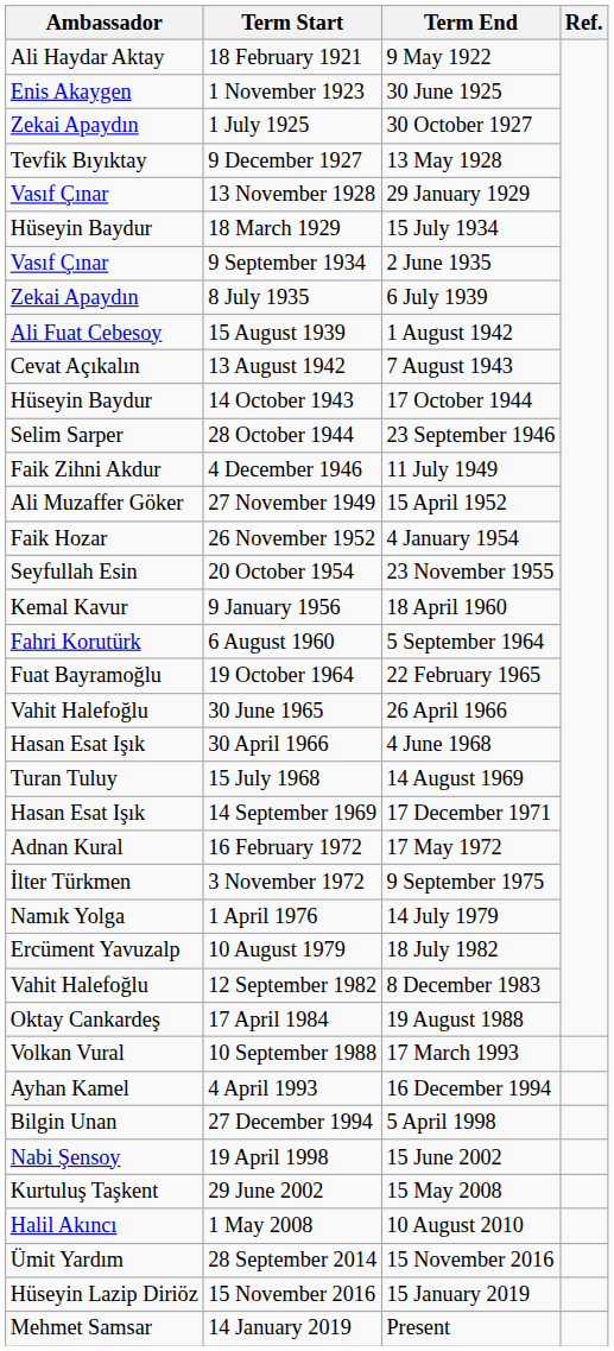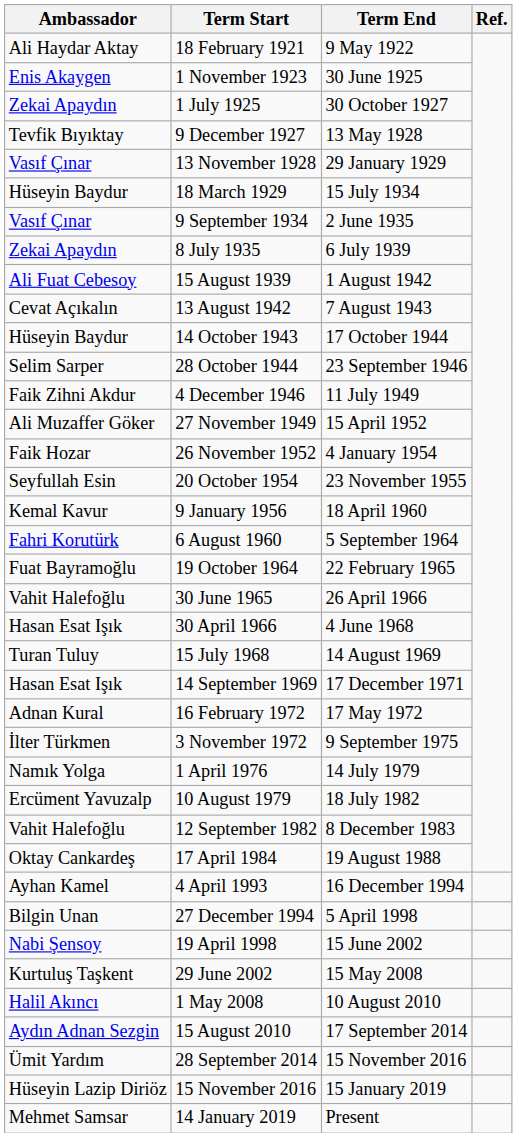 <table class="wikitable">
 <tr>
 <th>Ambassador</th>
 <th>Term Start</th>
 <th>Term End</th>
 <th>Ref.</th>
 </tr>
 <tr>
 <td>Ali Haydar Aktay</td>
 <td>18 February 1921</td>
 <td>9 May 1922</td>
 <td rowspan="29"></td>
 </tr>
 <tr>
 <td><a href='#'>Enis Akaygen</a></td>
 <td>1 November 1923</td>
 <td>30 June 1925</td>
 </tr>
 <tr>
 <td><a href='#'>Zekai Apaydın</a></td>
 <td>1 July 1925</td>
 <td>30 October 1927</td>
 </tr>
 <tr>
 <td>Tevfik Bıyıktay</td>
 <td>9 December 1927</td>
 <td>13 May 1928</td>
 </tr>
 <tr>
 <td><a href='#'>Vasıf Çınar</a></td>
 <td>13 November 1928</td>
 <td>29 January 1929</td>
 </tr>
 <tr>
 <td>Hüseyin Baydur</td>
 <td>18 March 1929</td>
 <td>15 July 1934</td>
 </tr>
 <tr>
 <td><a href='#'>Vasıf Çınar</a></td>
 <td>9 September 1934</td>
 <td>2 June 1935</td>
 </tr>
 <tr>
 <td><a href='#'>Zekai Apaydın</a></td>
 <td>8 July 1935</td>
 <td>6 July 1939</td>
 </tr>
 <tr>
 <td><a href='#'>Ali Fuat Cebesoy</a></td>
 <td>15 August 1939</td>
 <td>1 August 1942</td>
 </tr>
 <tr>
 <td>Cevat Açıkalın</td>
 <td>13 August 1942</td>
 <td>7 August 1943</td>
 </tr>
 <tr>
 <td>Hüseyin Baydur</td>
 <td>14 October 1943</td>
 <td>17 October 1944</td>
 </tr>
 <tr>
 <td>Selim Sarper</td>
 <td>28 October 1944</td>
 <td>23 September 1946</td>
 </tr>
 <tr>
 <td>Faik Zihni Akdur</td>
 <td>4 December 1946</td>
 <td>11 July 1949</td>
 </tr>
 <tr>
 <td>Ali Muzaffer Göker</td>
 <td>27 November 1949</td>
 <td>15 April 1952</td>
 </tr>
 <tr>
 <td>Faik Hozar</td>
 <td>26 November 1952</td>
 <td>4 January 1954</td>
 </tr>
 <tr>
 <td>Seyfullah Esin</td>
 <td>20 October 1954</td>
 <td>23 November 1955</td>
 </tr>
 <tr>
 <td>Kemal Kavur</td>
 <td>9 January 1956</td>
 <td>18 April 1960</td>
 </tr>
 <tr>
 <td><a href='#'>Fahri Korutürk</a></td>
 <td>6 August 1960</td>
 <td>5 September 1964</td>
 </tr>
 <tr>
 <td>Fuat Bayramoğlu</td>
 <td>19 October 1964</td>
 <td>22 February 1965</td>
 </tr>
 <tr>
 <td>Vahit Halefoğlu</td>
 <td>30 June 1965</td>
 <td>26 April 1966</td>
 </tr>
 <tr>
 <td>Hasan Esat Işık</td>
 <td>30 April 1966</td>
 <td>4 June 1968</td>
 </tr>
 <tr>
 <td>Turan Tuluy</td>
 <td>15 July 1968</td>
 <td>14 August 1969</td>
 </tr>
 <tr>
 <td>Hasan Esat Işık</td>
 <td>14 September 1969</td>
 <td>17 December 1971</td>
 </tr>
 <tr>
 <td>Adnan Kural</td>
 <td>16 February 1972</td>
 <td>17 May 1972</td>
 </tr>
 <tr>
 <td>İlter Türkmen</td>
 <td>3 November 1972</td>
 <td>9 September 1975</td>
 </tr>
 <tr>
 <td>Namık Yolga</td>
 <td>1 April 1976</td>
 <td>14 July 1979</td>
 </tr>
 <tr>
 <td>Ercüment Yavuzalp</td>
 <td>10 August 1979</td>
 <td>18 July 1982</td>
 </tr>
 <tr>
 <td>Vahit Halefoğlu</td>
 <td>12 September 1982</td>
 <td>8 December 1983</td>
 </tr>
 <tr>
 <td>Oktay Cankardeş</td>
 <td>17 April 1984</td>
 <td>19 August 1988</td>
 </tr>
 <tr>
-<td>Volkan Vural</td>
-<td>10 September 1988</td>
-<td>17 March 1993</td>
-<td></td>
-</tr>
-<tr>
 <td>Ayhan Kamel</td>
 <td>4 April 1993</td>
 <td>16 December 1994</td>
 <td></td>
 </tr>
 <tr>
 <td>Bilgin Unan</td>
 <td>27 December 1994</td>
 <td>5 April 1998</td>
 <td></td>
 </tr>
 <tr>
 <td><a href='#'>Nabi Şensoy</a></td>
 <td>19 April 1998</td>
 <td>15 June 2002</td>
 <td></td>
 </tr>
 <tr>
 <td>Kurtuluş Taşkent</td>
 <td>29 June 2002</td>
 <td>15 May 2008</td>
 <td></td>
 </tr>
 <tr>
 <td><a href='#'>Halil Akıncı</a></td>
 <td>1 May 2008</td>
 <td>10 August 2010</td>
 <td></td>
 </tr>
 <tr>
+<td><a href='#'>Aydın Adnan Sezgin</a></td>
+<td>15 August 2010</td>
+<td>17 September 2014</td>
+<td></td>
+</tr>
+<tr>
 <td>Ümit Yardım</td>
 <td>28 September 2014</td>
 <td>15 November 2016</td>
 <td></td>
 </tr>
 <tr>
 <td>Hüseyin Lazip Diriöz</td>
 <td>15 November 2016</td>
 <td>15 January 2019</td>
 <td></td>
 </tr>
 <tr>
 <td>Mehmet Samsar</td>
 <td>14 January 2019</td>
 <td>Present</td>
 <td></td>
 </tr>
 </table>
